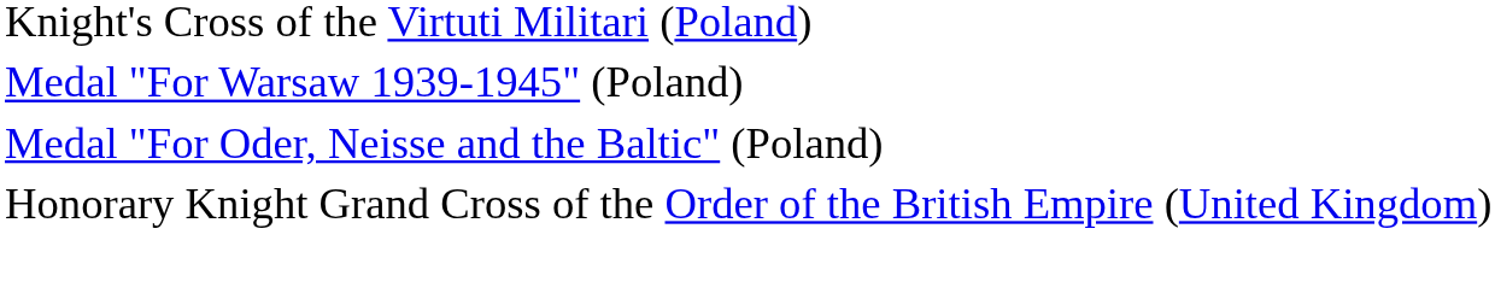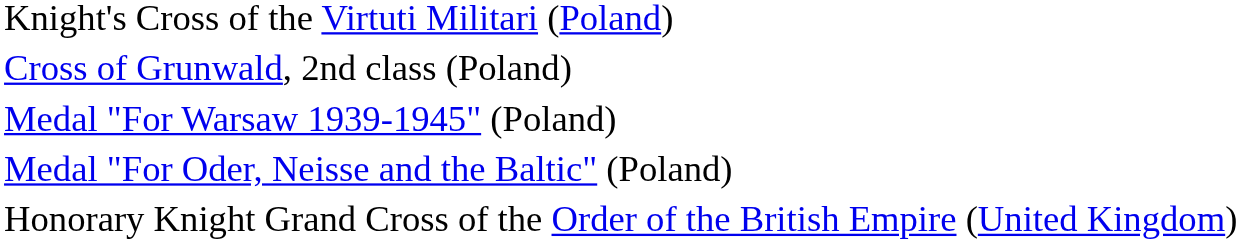 <table>
 <tr>
 <td></td>
 <td>Knight's Cross of the <a href='#'>Virtuti Militari</a> (<a href='#'>Poland</a>)</td>
+</tr>
+<tr>
+<td></td>
+<td><a href='#'>Cross of Grunwald</a>, 2nd class (Poland)</td>
 </tr>
 <tr>
 <td></td>
 <td><a href='#'>Medal "For Warsaw 1939-1945"</a> (Poland)</td>
 </tr>
 <tr>
 <td></td>
 <td><a href='#'>Medal "For Oder, Neisse and the Baltic"</a> (Poland)</td>
 </tr>
 <tr>
 <td></td>
 <td>Honorary Knight Grand Cross of the <a href='#'>Order of the British Empire</a> (<a href='#'>United Kingdom</a>)</td>
 </tr>
 <tr>
 </tr>
 </table>
